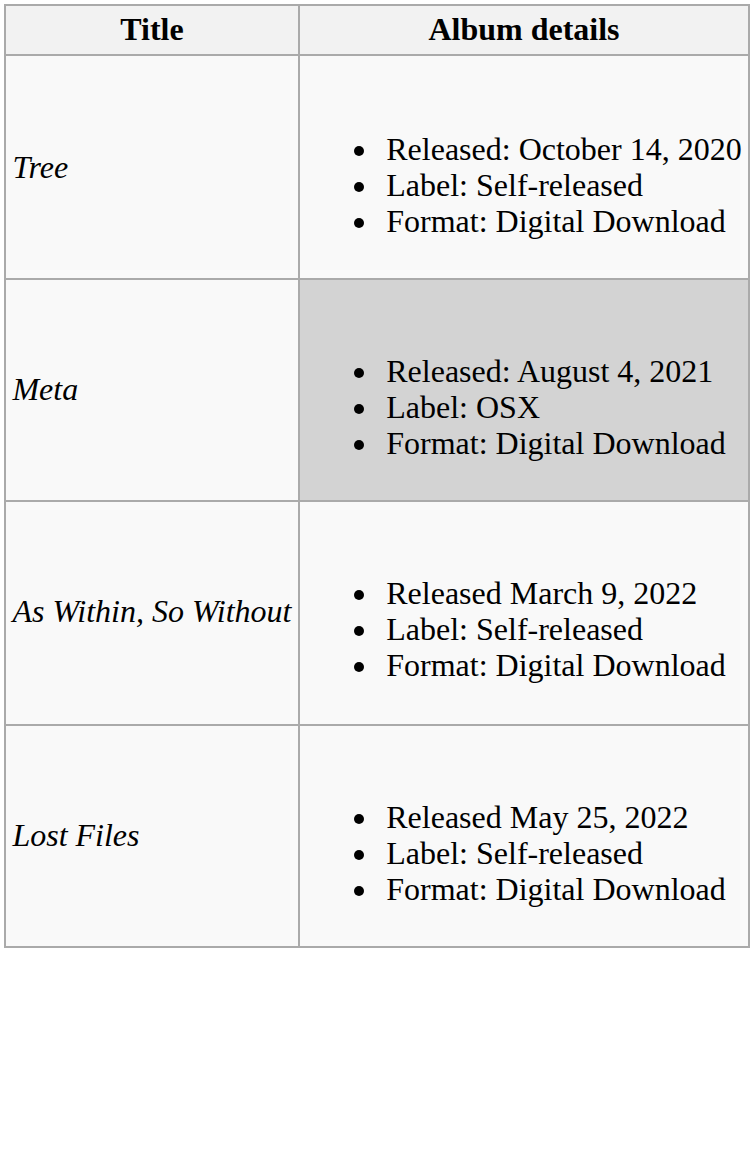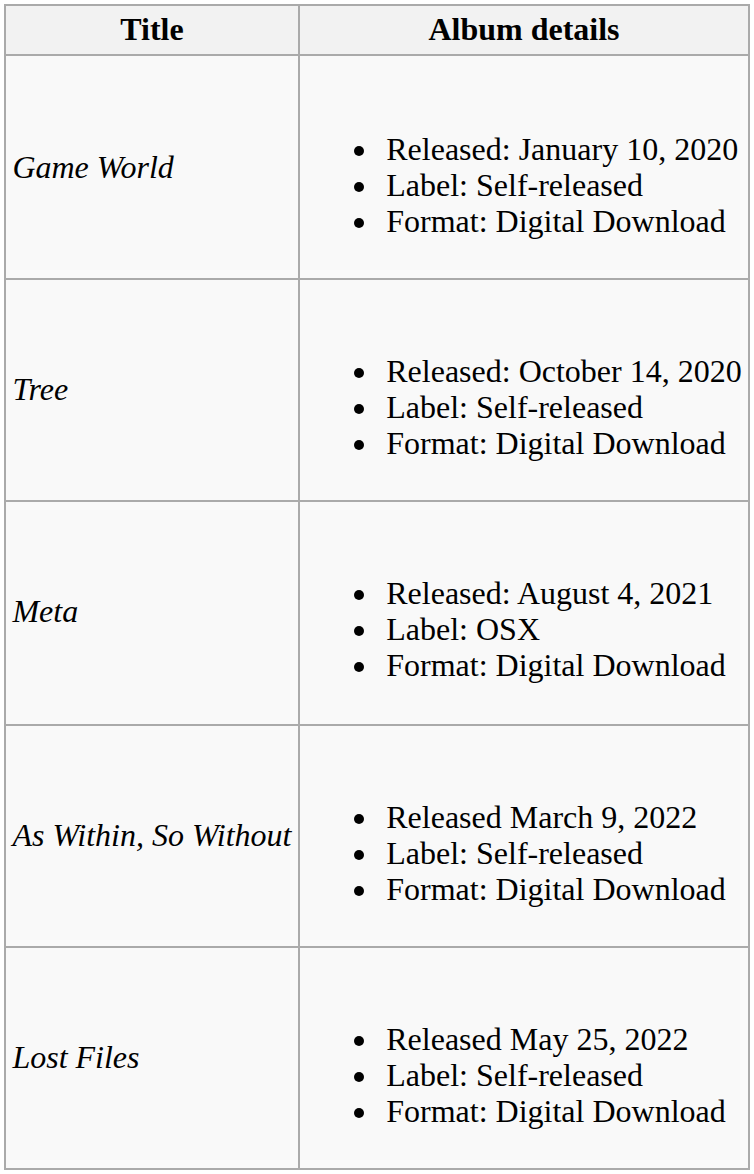 <table class="wikitable">
 <tr>
 <th>Title</th>
 <th>Album details</th>
+</tr>
+<tr>
+<td><em>Game World</em><br></td>
+<td><br><ul><li>Released: January 10, 2020</li><li>Label: Self-released</li><li>Format: Digital Download</li></ul></td>
 </tr>
 <tr>
 <td><em>Tree</em></td>
 <td><br><ul><li>Released: October 14, 2020</li><li>Label: Self-released</li><li>Format: Digital Download</li></ul></td>
 </tr>
 <tr>
 <td><em>Meta</em></td>
-<td style="background: lightgrey;"><br><ul><li>Released: August 4, 2021</li><li>Label: OSX</li><li>Format: Digital Download</li></ul></td>
+<td><br><ul><li>Released: August 4, 2021</li><li>Label: OSX</li><li>Format: Digital Download</li></ul></td>
 </tr>
 <tr>
 <td><em>As Within, So Without</em></td>
 <td><br><ul><li>Released March 9, 2022</li><li>Label: Self-released</li><li>Format: Digital Download</li></ul></td>
 </tr>
 <tr>
 <td><em>Lost Files</em></td>
 <td><br><ul><li>Released May 25, 2022</li><li>Label: Self-released</li><li>Format: Digital Download</li></ul></td>
 </tr>
 </table>
